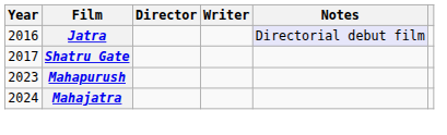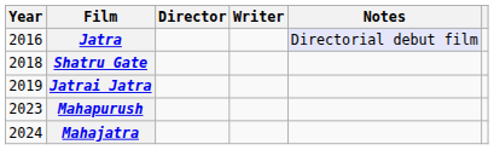 <table class="wikitable plainrowheaders sortable">
 <tr>
 <th>Year</th>
 <th scope="col">Film</th>
 <th scope="col">Director</th>
 <th scope="col">Writer</th>
 <th scope="col" class="unsortable">Notes</th>
 <th scope="col" class="unsortable"></th>
 </tr>
 <tr>
 <td>2016</td>
 <th scope="row"><em><a href='#'>Jatra</a></em></th>
 <td></td>
 <td></td>
 <td style="background: lavender;">Directorial debut film</td>
 <td style="text-align:center;"></td>
 </tr>
 <tr>
-<td>2017</td>
+<td>2018</td>
 <th scope="row"><em><a href='#'>Shatru Gate</a></em></th>
+<td></td>
+<td></td>
+<td></td>
+<td style="text-align:center;"></td>
+</tr>
+<tr>
+<td>2019</td>
+<th scope="row"><em><a href='#'>Jatrai Jatra</a></em></th>
 <td></td>
 <td></td>
 <td></td>
 <td style="text-align:center;"></td>
 </tr>
 <tr>
 <td>2023</td>
 <th scope="row"><em><a href='#'>Mahapurush</a></em></th>
 <td></td>
 <td></td>
 <td></td>
 <td style="text-align:center;"></td>
 </tr>
 <tr>
 <td>2024</td>
 <th scope="row"><em><a href='#'>Mahajatra</a></em></th>
 <td></td>
 <td></td>
 <td></td>
 <td style="text-align:center;"></td>
 </tr>
 </table>
